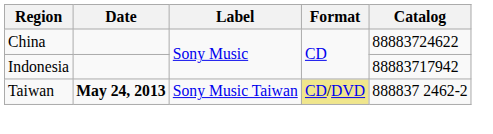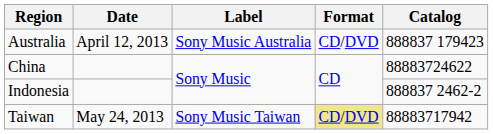 <table class="wikitable">
 <tr>
 <th>Region</th>
 <th>Date</th>
 <th>Label</th>
 <th>Format</th>
 <th>Catalog</th>
+</tr>
+<tr>
+<td rowspan="1">Australia</td>
+<td rowspan="1">April 12, 2013</td>
+<td rowspan="1"><a href='#'>Sony Music Australia</a></td>
+<td rowspan="1"><a href='#'>CD</a>/<a href='#'>DVD</a></td>
+<td rowspan="1">888837 179423</td>
 </tr>
 <tr>
 <td>China</td>
 <td></td>
 <td rowspan="2"><a href='#'>Sony Music</a></td>
 <td rowspan="2"><a href='#'>CD</a></td>
 <td>88883724622</td>
 </tr>
 <tr>
 <td>Indonesia</td>
 <td></td>
-<td>88883717942</td>
+<td>888837 2462-2</td>
 </tr>
 <tr>
 <td>Taiwan</td>
-<td><strong>May 24, 2013</strong></td>
+<td>May 24, 2013</td>
 <td><a href='#'>Sony Music Taiwan</a></td>
 <td style="background: khaki;"><a href='#'>CD</a>/<a href='#'>DVD</a></td>
-<td>888837 2462-2</td>
+<td>88883717942</td>
 </tr>
 </table>
